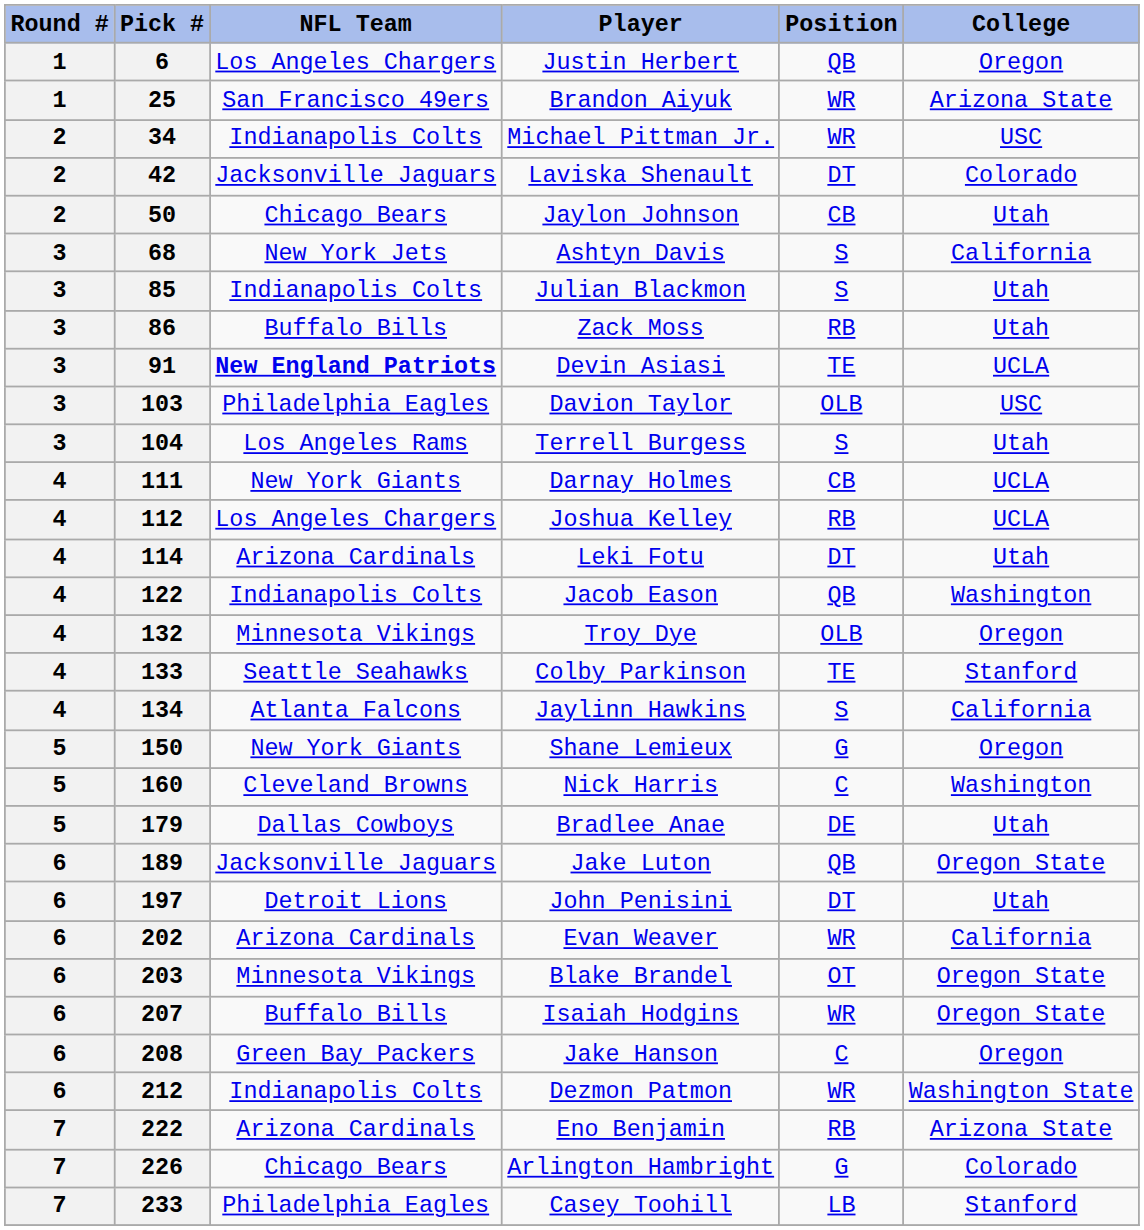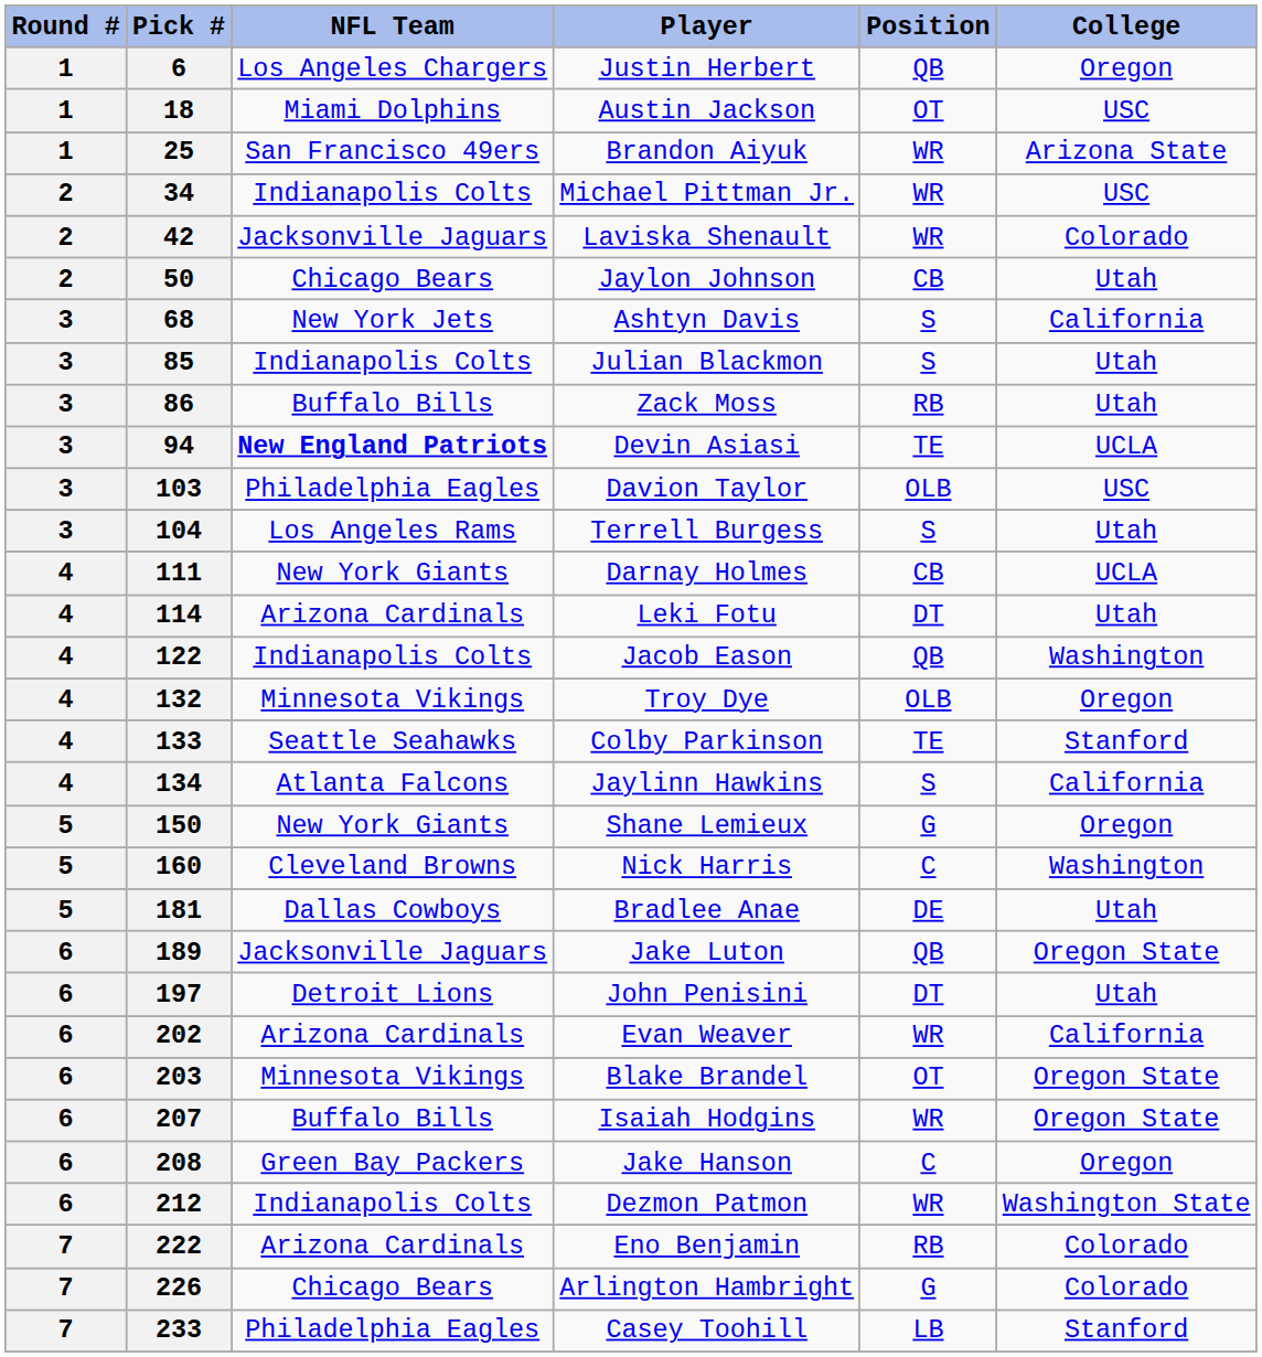 <table class="wikitable sortable" border="1" style="text-align: center;">
 <tr>
 <th style="background:#A8BDEC;">Round #</th>
 <th style="background:#A8BDEC;">Pick #</th>
 <th style="background:#A8BDEC;">NFL Team</th>
 <th style="background:#A8BDEC;">Player</th>
 <th style="background:#A8BDEC;">Position</th>
 <th style="background:#A8BDEC;">College</th>
 </tr>
 <tr>
 <th>1</th>
 <th>6</th>
 <td><a href='#'>Los Angeles Chargers</a></td>
 <td><a href='#'>Justin Herbert</a></td>
 <td><a href='#'>QB</a></td>
 <td><a href='#'>Oregon</a></td>
+</tr>
+<tr>
+<th>1</th>
+<th>18</th>
+<td><a href='#'>Miami Dolphins</a></td>
+<td><a href='#'>Austin Jackson</a></td>
+<td><a href='#'>OT</a></td>
+<td><a href='#'>USC</a></td>
 </tr>
 <tr>
 <th>1</th>
 <th>25</th>
 <td><a href='#'>San Francisco 49ers</a></td>
 <td><a href='#'>Brandon Aiyuk</a></td>
 <td><a href='#'>WR</a></td>
 <td><a href='#'>Arizona State</a></td>
 </tr>
 <tr>
 <th>2</th>
 <th>34</th>
 <td><a href='#'>Indianapolis Colts</a></td>
 <td><a href='#'>Michael Pittman Jr.</a></td>
 <td><a href='#'>WR</a></td>
 <td><a href='#'>USC</a></td>
 </tr>
 <tr>
 <th>2</th>
 <th>42</th>
 <td><a href='#'>Jacksonville Jaguars</a></td>
 <td><a href='#'>Laviska Shenault</a></td>
-<td><a href='#'>DT</a></td>
+<td><a href='#'>WR</a></td>
 <td><a href='#'>Colorado</a></td>
 </tr>
 <tr>
 <th>2</th>
 <th>50</th>
 <td><a href='#'>Chicago Bears</a></td>
 <td><a href='#'>Jaylon Johnson</a></td>
 <td><a href='#'>CB</a></td>
 <td><a href='#'>Utah</a></td>
 </tr>
 <tr>
 <th>3</th>
 <th>68</th>
 <td><a href='#'>New York Jets</a></td>
 <td><a href='#'>Ashtyn Davis</a></td>
 <td><a href='#'>S</a></td>
 <td><a href='#'>California</a></td>
 </tr>
 <tr>
 <th>3</th>
 <th>85</th>
 <td><a href='#'>Indianapolis Colts</a></td>
 <td><a href='#'>Julian Blackmon</a></td>
 <td><a href='#'>S</a></td>
 <td><a href='#'>Utah</a></td>
 </tr>
 <tr>
 <th>3</th>
 <th>86</th>
 <td><a href='#'>Buffalo Bills</a></td>
 <td><a href='#'>Zack Moss</a></td>
 <td><a href='#'>RB</a></td>
 <td><a href='#'>Utah</a></td>
 </tr>
 <tr>
 <th>3</th>
-<th>91</th>
+<th>94</th>
 <td><strong><a href='#'>New England Patriots</a></strong></td>
 <td><a href='#'>Devin Asiasi</a></td>
 <td><a href='#'>TE</a></td>
 <td><a href='#'>UCLA</a></td>
 </tr>
 <tr>
 <th>3</th>
 <th>103</th>
 <td><a href='#'>Philadelphia Eagles</a></td>
 <td><a href='#'>Davion Taylor</a></td>
 <td><a href='#'>OLB</a></td>
 <td><a href='#'>USC</a></td>
 </tr>
 <tr>
 <th>3</th>
 <th>104</th>
 <td><a href='#'>Los Angeles Rams</a></td>
 <td><a href='#'>Terrell Burgess</a></td>
 <td><a href='#'>S</a></td>
 <td><a href='#'>Utah</a></td>
 </tr>
 <tr>
 <th>4</th>
 <th>111</th>
 <td><a href='#'>New York Giants</a></td>
 <td><a href='#'>Darnay Holmes</a></td>
 <td><a href='#'>CB</a></td>
-<td><a href='#'>UCLA</a></td>
-</tr>
-<tr>
-<th>4</th>
-<th>112</th>
-<td><a href='#'>Los Angeles Chargers</a></td>
-<td><a href='#'>Joshua Kelley</a></td>
-<td><a href='#'>RB</a></td>
 <td><a href='#'>UCLA</a></td>
 </tr>
 <tr>
 <th>4</th>
 <th>114</th>
 <td><a href='#'>Arizona Cardinals</a></td>
 <td><a href='#'>Leki Fotu</a></td>
 <td><a href='#'>DT</a></td>
 <td><a href='#'>Utah</a></td>
 </tr>
 <tr>
 <th>4</th>
 <th>122</th>
 <td><a href='#'>Indianapolis Colts</a></td>
 <td><a href='#'>Jacob Eason</a></td>
 <td><a href='#'>QB</a></td>
 <td><a href='#'>Washington</a></td>
 </tr>
 <tr>
 <th>4</th>
 <th>132</th>
 <td><a href='#'>Minnesota Vikings</a></td>
 <td><a href='#'>Troy Dye</a></td>
 <td><a href='#'>OLB</a></td>
 <td><a href='#'>Oregon</a></td>
 </tr>
 <tr>
 <th>4</th>
 <th>133</th>
 <td><a href='#'>Seattle Seahawks</a></td>
 <td><a href='#'>Colby Parkinson</a></td>
 <td><a href='#'>TE</a></td>
 <td><a href='#'>Stanford</a></td>
 </tr>
 <tr>
 <th>4</th>
 <th>134</th>
 <td><a href='#'>Atlanta Falcons</a></td>
 <td><a href='#'>Jaylinn Hawkins</a></td>
 <td><a href='#'>S</a></td>
 <td><a href='#'>California</a></td>
 </tr>
 <tr>
 <th>5</th>
 <th>150</th>
 <td><a href='#'>New York Giants</a></td>
 <td><a href='#'>Shane Lemieux</a></td>
 <td><a href='#'>G</a></td>
 <td><a href='#'>Oregon</a></td>
 </tr>
 <tr>
 <th>5</th>
 <th>160</th>
 <td><a href='#'>Cleveland Browns</a></td>
 <td><a href='#'>Nick Harris</a></td>
 <td><a href='#'>C</a></td>
 <td><a href='#'>Washington</a></td>
 </tr>
 <tr>
 <th>5</th>
-<th>179</th>
+<th>181</th>
 <td><a href='#'>Dallas Cowboys</a></td>
 <td><a href='#'>Bradlee Anae</a></td>
 <td><a href='#'>DE</a></td>
 <td><a href='#'>Utah</a></td>
 </tr>
 <tr>
 <th>6</th>
 <th>189</th>
 <td><a href='#'>Jacksonville Jaguars</a></td>
 <td><a href='#'>Jake Luton</a></td>
 <td><a href='#'>QB</a></td>
 <td><a href='#'>Oregon State</a></td>
 </tr>
 <tr>
 <th>6</th>
 <th>197</th>
 <td><a href='#'>Detroit Lions</a></td>
 <td><a href='#'>John Penisini</a></td>
 <td><a href='#'>DT</a></td>
 <td><a href='#'>Utah</a></td>
 </tr>
 <tr>
 <th>6</th>
 <th>202</th>
 <td><a href='#'>Arizona Cardinals</a></td>
 <td><a href='#'>Evan Weaver</a></td>
 <td><a href='#'>WR</a></td>
 <td><a href='#'>California</a></td>
 </tr>
 <tr>
 <th>6</th>
 <th>203</th>
 <td><a href='#'>Minnesota Vikings</a></td>
 <td><a href='#'>Blake Brandel</a></td>
 <td><a href='#'>OT</a></td>
 <td><a href='#'>Oregon State</a></td>
 </tr>
 <tr>
 <th>6</th>
 <th>207</th>
 <td><a href='#'>Buffalo Bills</a></td>
 <td><a href='#'>Isaiah Hodgins</a></td>
 <td><a href='#'>WR</a></td>
 <td><a href='#'>Oregon State</a></td>
 </tr>
 <tr>
 <th>6</th>
 <th>208</th>
 <td><a href='#'>Green Bay Packers</a></td>
 <td><a href='#'>Jake Hanson</a></td>
 <td><a href='#'>C</a></td>
 <td><a href='#'>Oregon</a></td>
 </tr>
 <tr>
 <th>6</th>
 <th>212</th>
 <td><a href='#'>Indianapolis Colts</a></td>
 <td><a href='#'>Dezmon Patmon</a></td>
 <td><a href='#'>WR</a></td>
 <td><a href='#'>Washington State</a></td>
 </tr>
 <tr>
 <th>7</th>
 <th>222</th>
 <td><a href='#'>Arizona Cardinals</a></td>
 <td><a href='#'>Eno Benjamin</a></td>
 <td><a href='#'>RB</a></td>
-<td><a href='#'>Arizona State</a></td>
+<td><a href='#'>Colorado</a></td>
 </tr>
 <tr>
 <th>7</th>
 <th>226</th>
 <td><a href='#'>Chicago Bears</a></td>
 <td><a href='#'>Arlington Hambright</a></td>
 <td><a href='#'>G</a></td>
 <td><a href='#'>Colorado</a></td>
 </tr>
 <tr>
 <th>7</th>
 <th>233</th>
 <td><a href='#'>Philadelphia Eagles</a></td>
 <td><a href='#'>Casey Toohill</a></td>
 <td><a href='#'>LB</a></td>
 <td><a href='#'>Stanford</a></td>
 </tr>
 <tr>
 </tr>
 </table>
